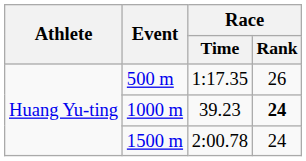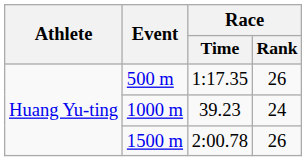 <table class="wikitable" style="font-size:90%; text-align:center">
 <tr>
 <th rowspan=2>Athlete</th>
 <th rowspan=2>Event</th>
 <th colspan="2">Race</th>
 </tr>
 <tr style="font-size:95%">
 <th>Time</th>
 <th>Rank</th>
 </tr>
 <tr>
 <td align=left rowspan=3><a href='#'>Huang Yu-ting</a></td>
 <td align=left><a href='#'>500 m</a></td>
 <td>1:17.35</td>
 <td>26</td>
 </tr>
 <tr>
 <td align=left><a href='#'>1000 m</a></td>
 <td>39.23</td>
-<td><strong>24</strong></td>
+<td>24</td>
 </tr>
 <tr>
 <td align=left><a href='#'>1500 m</a></td>
 <td>2:00.78</td>
-<td>24</td>
+<td>26</td>
 </tr>
 </table>
